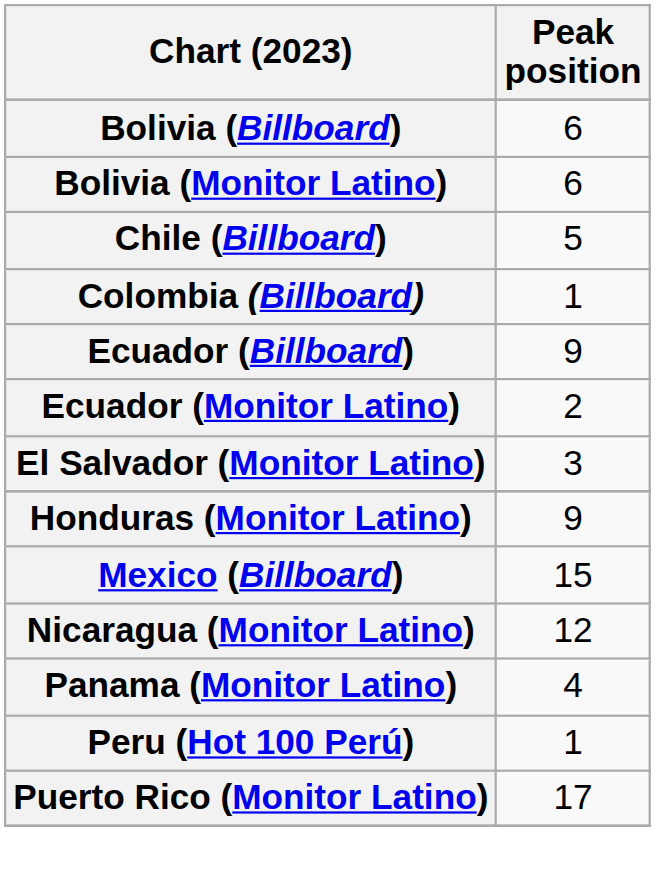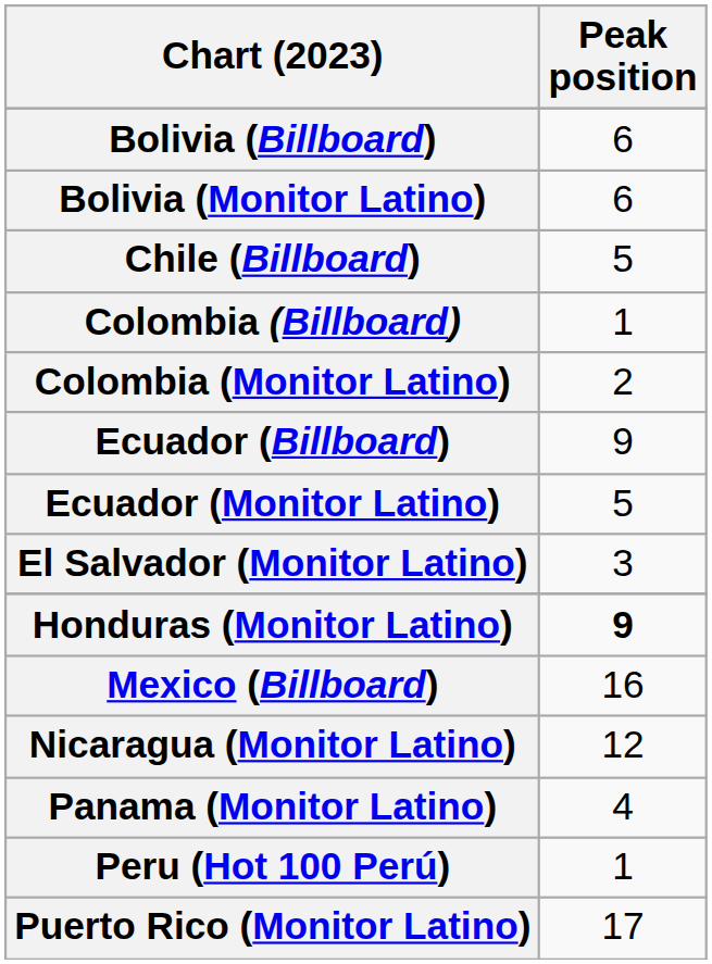 <table class="wikitable sortable plainrowheaders" style="text-align:center">
 <tr>
 <th scope="col">Chart (2023)</th>
 <th scope="col">Peak<br>position</th>
 </tr>
 <tr>
 </tr>
 <tr>
 <th scope="row">Bolivia (<em><a href='#'>Billboard</a></em>)</th>
 <td>6</td>
 </tr>
 <tr>
 <th scope="row">Bolivia (<a href='#'>Monitor Latino</a>)</th>
 <td>6</td>
 </tr>
 <tr>
 <th scope="row">Chile (<a href='#'><em>Billboard</em></a>)</th>
 <td>5</td>
 </tr>
 <tr>
 <th scope="row">Colombia <em>(<a href='#'>Billboard</a>)</em></th>
 <td>1</td>
 </tr>
 <tr>
+<th scope="row">Colombia (<a href='#'>Monitor Latino</a>)</th>
+<td>2</td>
+</tr>
+<tr>
 <th scope="row">Ecuador (<a href='#'><em>Billboard</em></a>)</th>
 <td>9</td>
 </tr>
 <tr>
 <th scope="row">Ecuador (<a href='#'>Monitor Latino</a>)</th>
-<td>2</td>
+<td>5</td>
 </tr>
 <tr>
 <th scope="row">El Salvador (<a href='#'>Monitor Latino</a>)</th>
 <td>3</td>
 </tr>
 <tr>
 </tr>
 <tr>
 <th scope="row">Honduras (<a href='#'>Monitor Latino</a>)</th>
-<td>9</td>
+<td><strong>9</strong></td>
 </tr>
 <tr>
 <th scope="row"><a href='#'>Mexico</a> (<a href='#'><em>Billboard</em></a>)</th>
-<td>15</td>
+<td>16</td>
 </tr>
 <tr>
 <th scope="row">Nicaragua (<a href='#'>Monitor Latino</a>)</th>
 <td>12</td>
 </tr>
 <tr>
 <th scope="row">Panama (<a href='#'>Monitor Latino</a>)</th>
 <td>4</td>
 </tr>
 <tr>
 <th scope="row">Peru (<a href='#'>Hot 100 Perú</a>)</th>
 <td>1</td>
 </tr>
 <tr>
 <th scope="row">Puerto Rico (<a href='#'>Monitor Latino</a>)</th>
 <td>17</td>
 </tr>
 <tr>
 </tr>
 <tr>
 </tr>
 <tr>
 </tr>
 <tr>
 </tr>
 <tr>
 </tr>
 </table>
